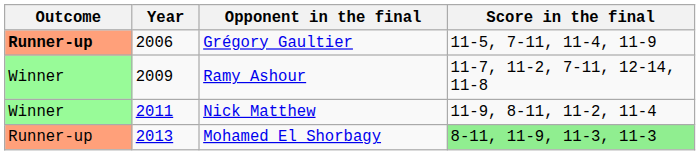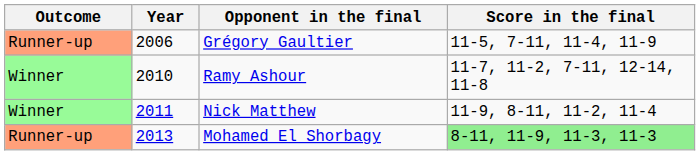 <table class="sortable wikitable">
 <tr>
 <th width="100">Outcome</th>
 <th width="50">Year</th>
 <th width="200">Opponent in the final</th>
 <th width="200">Score in the final</th>
 </tr>
 <tr>
-<td bgcolor="ffa07a"><strong>Runner-up</strong></td>
+<td bgcolor="ffa07a">Runner-up</td>
 <td>2006</td>
 <td>   <a href='#'>Grégory Gaultier</a></td>
 <td>11-5, 7-11, 11-4, 11-9</td>
 </tr>
 <tr>
 <td bgcolor="98FB98">Winner</td>
-<td>2009</td>
+<td>2010</td>
 <td>   <a href='#'>Ramy Ashour</a></td>
 <td>11-7, 11-2, 7-11, 12-14, 11-8</td>
 </tr>
 <tr>
 <td bgcolor="98FB98">Winner</td>
 <td><a href='#'>2011</a></td>
 <td>   <a href='#'>Nick Matthew</a></td>
 <td>11-9, 8-11, 11-2, 11-4</td>
 </tr>
 <tr>
 <td bgcolor="ffa07a">Runner-up</td>
 <td><a href='#'>2013</a></td>
 <td>   <a href='#'>Mohamed El Shorbagy</a></td>
 <td style="background: lightgreen;">8-11, 11-9, 11-3, 11-3</td>
 </tr>
 </table>
